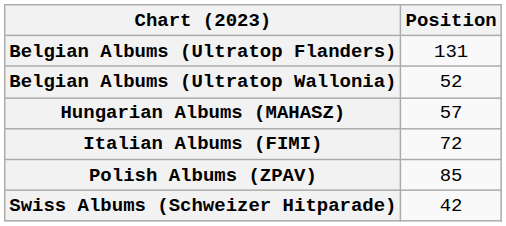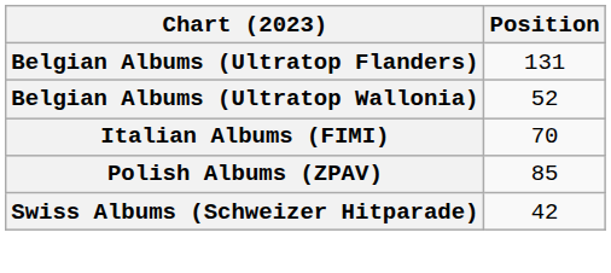 <table class="wikitable sortable plainrowheaders" style="text-align:center">
 <tr>
 <th scope="col">Chart (2023)</th>
 <th scope="col">Position</th>
 </tr>
 <tr>
 <th scope="row">Belgian Albums (Ultratop Flanders)</th>
 <td>131</td>
 </tr>
 <tr>
 <th scope="row">Belgian Albums (Ultratop Wallonia)</th>
 <td>52</td>
 </tr>
 <tr>
-<th scope="row">Hungarian Albums (MAHASZ)</th>
-<td>57</td>
-</tr>
-<tr>
 <th scope="row">Italian Albums (FIMI)</th>
-<td>72</td>
+<td>70</td>
 </tr>
 <tr>
 <th scope="row">Polish Albums (ZPAV)</th>
 <td>85</td>
 </tr>
 <tr>
 <th scope="row">Swiss Albums (Schweizer Hitparade)</th>
 <td>42</td>
 </tr>
 </table>
